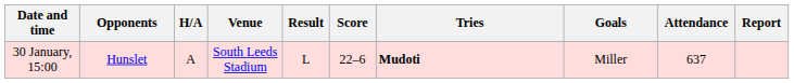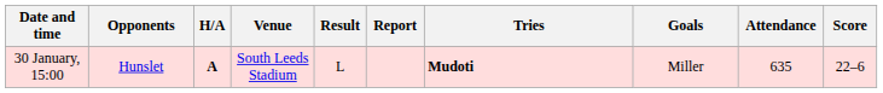 <table class="wikitable" style="font-size:90%; text-align:center;">
 <tr>
 <th scope="col" width=8%>Date and time</th>
 <th scope="col" width=10%>Opponents</th>
 <th scope="col" width=3%>H/A</th>
 <th scope="col" width=8%>Venue</th>
 <th scope="col" width=3%>Result</th>
-<th scope="col" width=5%>Score</th>
+<th scope="col" width=5%>Report</th>
 <th scope="col" width=20%>Tries</th>
 <th scope="col" width=10%>Goals</th>
 <th scope="col" width=5%>Attendance</th>
-<th scope="col" width=5%>Report</th>
+<th scope="col" width=5%>Score</th>
 </tr>
 <tr style="background:#ffdddd;">
 <td>30 January, 15:00</td>
 <td> <a href='#'>Hunslet</a></td>
-<td>A</td>
+<td><strong>A</strong></td>
 <td><a href='#'>South Leeds Stadium</a></td>
 <td>L</td>
-<td>22–6</td>
+<td></td>
 <td style="text-align:left;"><strong>Mudoti</strong></td>
 <td>Miller</td>
-<td>637</td>
-<td></td>
+<td>635</td>
+<td>22–6</td>
 </tr>
 </table>
